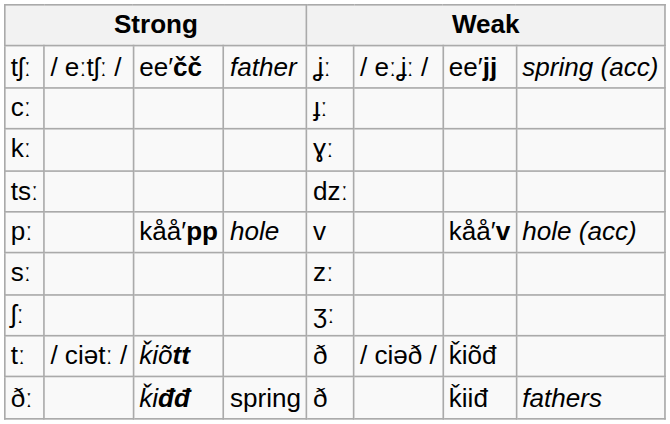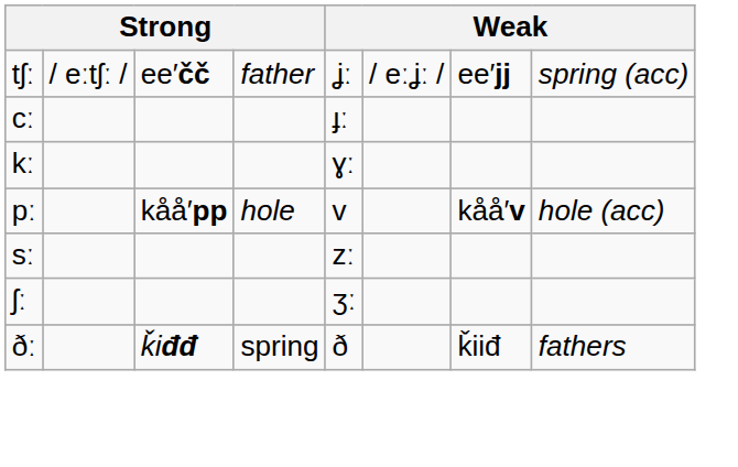 <table class="wikitable">
 <tr>
 <th colspan="4">Strong</th>
 <th colspan="4">Weak</th>
 </tr>
 <tr>
 <td>tʃː</td>
 <td>/ eːtʃː /</td>
 <td>ee′<strong>čč</strong></td>
 <td><em>father</em></td>
 <td>ʝː</td>
 <td>/ eːʝː /</td>
 <td>ee′<strong>jj</strong></td>
 <td><em>spring (acc)</em></td>
 </tr>
 <tr>
 <td>cː</td>
 <td></td>
 <td></td>
 <td></td>
 <td>ɟː</td>
 <td></td>
 <td></td>
 <td></td>
 </tr>
 <tr>
 <td>kː</td>
 <td></td>
 <td></td>
 <td></td>
 <td>ɣː</td>
 <td></td>
 <td></td>
 <td></td>
 </tr>
 <tr>
-<td>tsː</td>
-<td></td>
-<td></td>
-<td></td>
-<td>dzː</td>
-<td></td>
-<td></td>
-<td></td>
-</tr>
-<tr>
 <td>pː</td>
 <td></td>
 <td>kåå′<strong>pp</strong></td>
 <td><em>hole</em></td>
 <td>v</td>
 <td></td>
 <td>kåå′<strong>v</strong></td>
 <td><em>hole (acc)</em></td>
 </tr>
 <tr>
 <td>sː</td>
 <td></td>
 <td></td>
 <td></td>
 <td>zː</td>
 <td></td>
 <td></td>
 <td></td>
 </tr>
 <tr>
 <td>ʃː</td>
 <td></td>
 <td></td>
 <td></td>
 <td>ʒː</td>
 <td></td>
 <td></td>
 <td></td>
 </tr>
 <tr>
-<td>tː</td>
-<td>/ ciətː /</td>
-<td><em>ǩiõ<strong>tt<strong><em></td>
-<td></td>
-<td>ð</td>
-<td>/ ciəð /</td>
-<td></em>ǩiõ</strong>đ</em></strong></td>
-<td></td>
-</tr>
-<tr>
 <td>ðː</td>
 <td></td>
 <td><em>ǩi<strong>đđ<strong><em></td>
 <td></em>spring<em></td>
 <td>ð</td>
 <td></td>
 <td></em>ǩii</strong>đ</em></strong></td>
 <td><em>fathers</em></td>
 </tr>
 </table>
